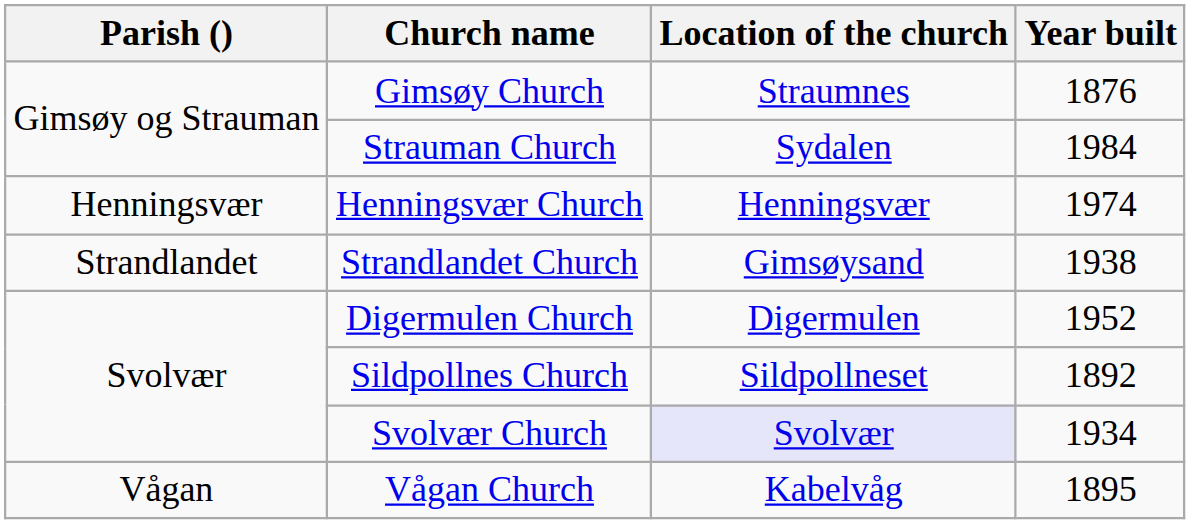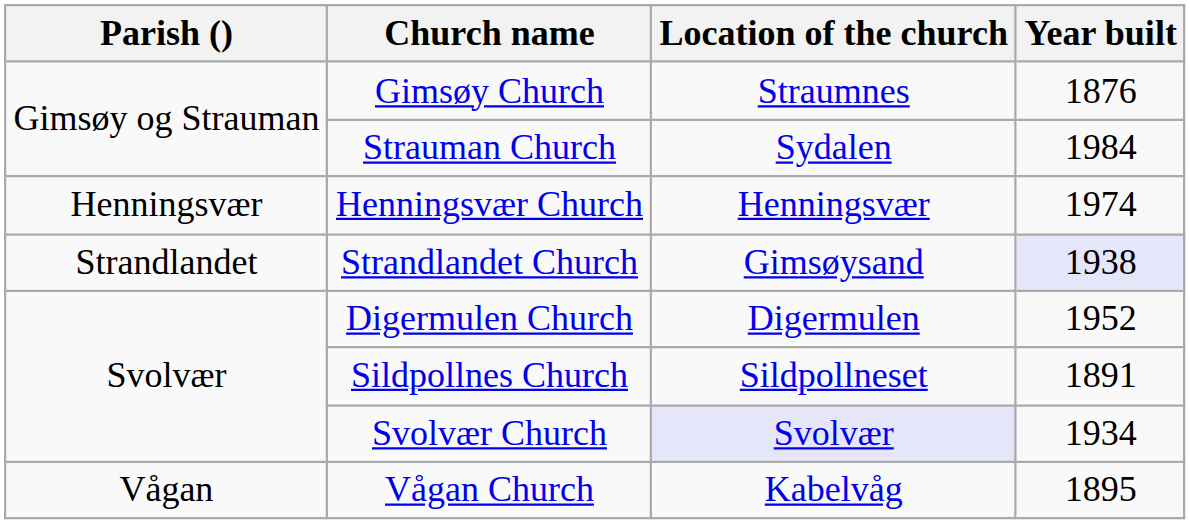 <table class="wikitable" style="text-align:center">
 <tr>
 <th>Parish ()</th>
 <th>Church name</th>
 <th>Location of the church</th>
 <th>Year built</th>
 </tr>
 <tr>
 <td rowspan="2">Gimsøy og Strauman</td>
 <td><a href='#'>Gimsøy Church</a></td>
 <td><a href='#'>Straumnes</a></td>
 <td>1876</td>
 </tr>
 <tr>
 <td><a href='#'>Strauman Church</a></td>
 <td><a href='#'>Sydalen</a></td>
 <td>1984</td>
 </tr>
 <tr>
 <td>Henningsvær</td>
 <td><a href='#'>Henningsvær Church</a></td>
 <td><a href='#'>Henningsvær</a></td>
 <td>1974</td>
 </tr>
 <tr>
 <td>Strandlandet</td>
 <td><a href='#'>Strandlandet Church</a></td>
 <td><a href='#'>Gimsøysand</a></td>
-<td>1938</td>
+<td style="background: lavender;">1938</td>
 </tr>
 <tr>
 <td rowspan="3">Svolvær</td>
 <td><a href='#'>Digermulen Church</a></td>
 <td><a href='#'>Digermulen</a></td>
 <td>1952</td>
 </tr>
 <tr>
 <td><a href='#'>Sildpollnes Church</a></td>
 <td><a href='#'>Sildpollneset</a></td>
-<td>1892</td>
+<td>1891</td>
 </tr>
 <tr>
 <td><a href='#'>Svolvær Church</a></td>
 <td style="background: lavender;"><a href='#'>Svolvær</a></td>
 <td>1934</td>
 </tr>
 <tr>
 <td>Vågan</td>
 <td><a href='#'>Vågan Church</a></td>
 <td><a href='#'>Kabelvåg</a></td>
 <td>1895</td>
 </tr>
 </table>
